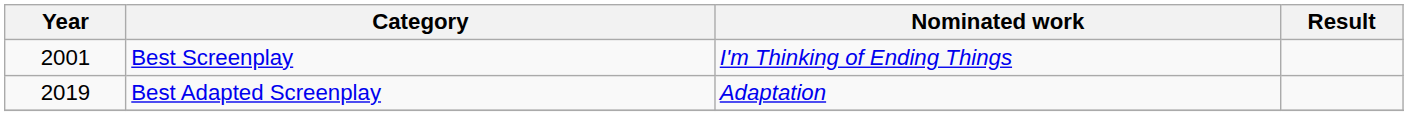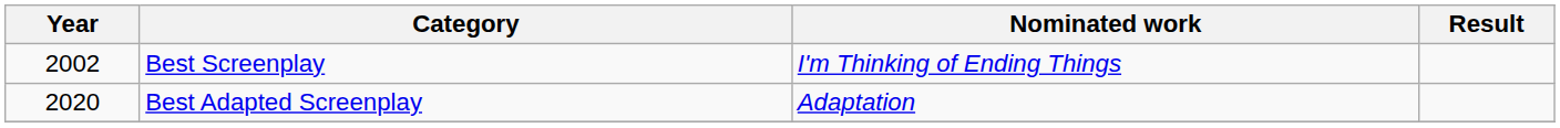 <table class=wikitable>
 <tr>
 <th scope="col" style="width:5em;">Year</th>
 <th scope="col" style="width:26em;">Category</th>
 <th scope="col" style="width:25em;">Nominated work</th>
 <th scope="col" style="width:5em;">Result</th>
 </tr>
 <tr>
-<td style="text-align:center;">2001</td>
+<td style="text-align:center;">2002</td>
 <td><a href='#'>Best Screenplay</a></td>
 <td><em><a href='#'>I'm Thinking of Ending Things</a></em></td>
 <td></td>
 </tr>
 <tr>
-<td style="text-align:center;">2019</td>
+<td style="text-align:center;">2020</td>
 <td><a href='#'>Best Adapted Screenplay</a></td>
 <td><em><a href='#'>Adaptation</a></em></td>
 <td></td>
 </tr>
 <tr>
 </tr>
 </table>
